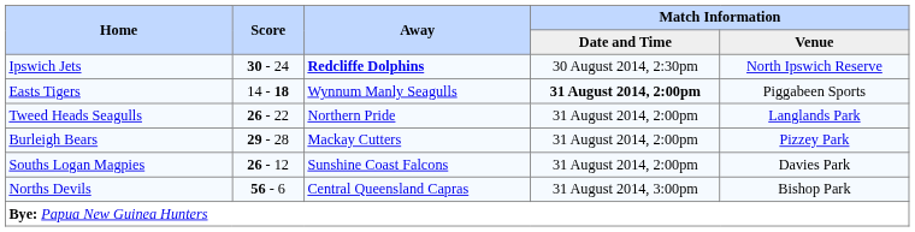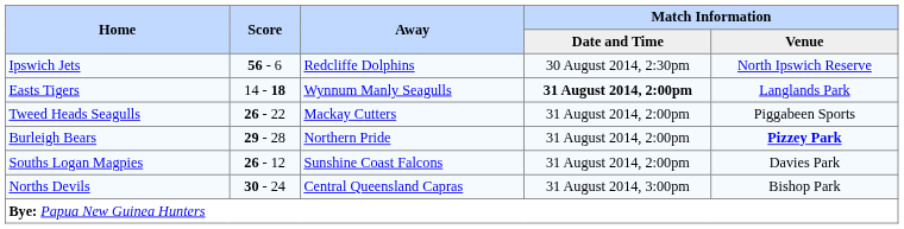 <table border=1 style="border-collapse:collapse; font-size:90%; text-align:center;" cellpadding=3 cellspacing=0>
 <tr bgcolor=#C1D8FF>
 <th rowspan=2 width=12%>Home</th>
 <th rowspan=2 width=3%>Score</th>
 <th rowspan=2 width=12%>Away</th>
 <th colspan=5>Match Information</th>
 </tr>
 <tr bgcolor=#EFEFEF>
 <th width=10%>Date and Time</th>
 <th width=10%>Venue</th>
 </tr>
 <tr bgcolor=#F5FAFF>
 <td align=left> <a href='#'>Ipswich Jets</a></td>
-<td><strong>30</strong> - 24</td>
-<td align=left><strong> <a href='#'>Redcliffe Dolphins</a></strong></td>
+<td><strong>56</strong> - 6</td>
+<td align=left> <a href='#'>Redcliffe Dolphins</a></td>
 <td>30 August 2014, 2:30pm</td>
 <td><a href='#'>North Ipswich Reserve</a></td>
 </tr>
 <tr bgcolor=#F5FAFF>
 <td align=left> <a href='#'>Easts Tigers</a></td>
 <td>14 - <strong>18</strong></td>
 <td align=left> <a href='#'>Wynnum Manly Seagulls</a></td>
 <td><strong>31 August 2014, 2:00pm</strong></td>
-<td>Piggabeen Sports</td>
+<td><a href='#'>Langlands Park</a></td>
 </tr>
 <tr bgcolor=#F5FAFF>
 <td align=left> <a href='#'>Tweed Heads Seagulls</a></td>
 <td><strong>26</strong> - 22</td>
-<td align=left> <a href='#'>Northern Pride</a></td>
+<td align=left> <a href='#'>Mackay Cutters</a></td>
 <td>31 August 2014, 2:00pm</td>
-<td><a href='#'>Langlands Park</a></td>
+<td>Piggabeen Sports</td>
 </tr>
 <tr bgcolor=#F5FAFF>
 <td align=left> <a href='#'>Burleigh Bears</a></td>
 <td><strong>29</strong> - 28</td>
-<td align=left> <a href='#'>Mackay Cutters</a></td>
+<td align=left> <a href='#'>Northern Pride</a></td>
 <td>31 August 2014, 2:00pm</td>
-<td><a href='#'>Pizzey Park</a></td>
+<td><strong><a href='#'>Pizzey Park</a></strong></td>
 </tr>
 <tr bgcolor=#F5FAFF>
 <td align=left> <a href='#'>Souths Logan Magpies</a></td>
 <td><strong>26</strong> - 12</td>
 <td align=left> <a href='#'>Sunshine Coast Falcons</a></td>
 <td>31 August 2014, 2:00pm</td>
 <td>Davies Park</td>
 </tr>
 <tr bgcolor=#F5FAFF>
 <td align=left> <a href='#'>Norths Devils</a></td>
-<td><strong>56</strong> - 6</td>
+<td><strong>30</strong> - 24</td>
 <td align=left> <a href='#'>Central Queensland Capras</a></td>
 <td>31 August 2014, 3:00pm</td>
 <td>Bishop Park</td>
 </tr>
 <tr>
 <td colspan="5" style="text-align:left;"><strong>Bye:</strong> <em><a href='#'>Papua New Guinea Hunters</a></em></td>
 </tr>
 </table>
